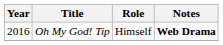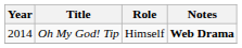 <table class="wikitable">
 <tr>
 <th>Year</th>
 <th>Title</th>
 <th>Role</th>
 <th>Notes</th>
 </tr>
 <tr>
-<td rowspan=1>2016</td>
+<td rowspan=1>2014</td>
 <td><em>Oh My God! Tip</em></td>
 <td>Himself</td>
 <td><strong>Web Drama</strong></td>
 </tr>
 <tr>
 </tr>
 </table>
